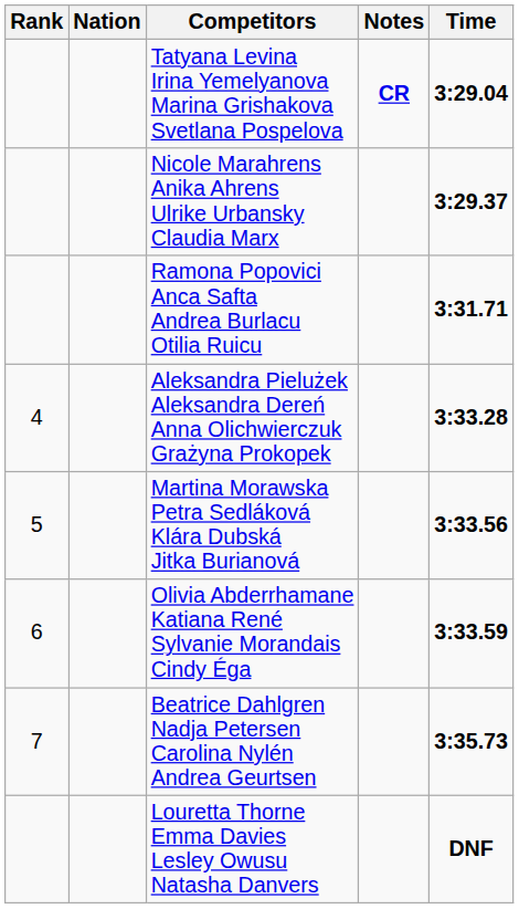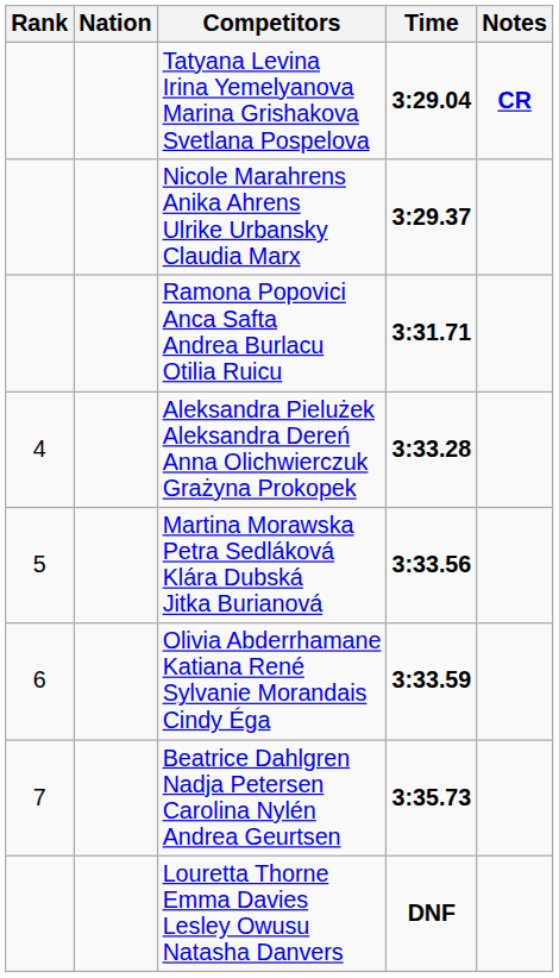 <table class="wikitable sortable" style="text-align:center">
 <tr>
 <th>Rank</th>
 <th>Nation</th>
 <th>Competitors</th>
+<th>Time</th>
 <th>Notes</th>
-<th>Time</th>
 </tr>
 <tr>
 <td></td>
 <td align=left></td>
 <td align=left><a href='#'>Tatyana Levina</a><br><a href='#'>Irina Yemelyanova</a><br><a href='#'>Marina Grishakova</a><br><a href='#'>Svetlana Pospelova</a></td>
+<td><strong>3:29.04</strong></td>
 <td><strong><a href='#'>CR</a></strong></td>
-<td><strong>3:29.04</strong></td>
 </tr>
 <tr>
 <td></td>
 <td align=left></td>
 <td align=left><a href='#'>Nicole Marahrens</a><br><a href='#'>Anika Ahrens</a><br><a href='#'>Ulrike Urbansky</a><br><a href='#'>Claudia Marx</a></td>
+<td><strong>3:29.37</strong></td>
 <td></td>
-<td><strong>3:29.37</strong></td>
 </tr>
 <tr>
 <td></td>
 <td align=left></td>
 <td align=left><a href='#'>Ramona Popovici</a><br><a href='#'>Anca Safta</a><br><a href='#'>Andrea Burlacu</a><br><a href='#'>Otilia Ruicu</a></td>
+<td><strong>3:31.71</strong></td>
 <td></td>
-<td><strong>3:31.71</strong></td>
 </tr>
 <tr>
 <td>4</td>
 <td align=left></td>
 <td align=left><a href='#'>Aleksandra Pielużek</a><br><a href='#'>Aleksandra Dereń</a><br><a href='#'>Anna Olichwierczuk</a><br><a href='#'>Grażyna Prokopek</a></td>
+<td><strong>3:33.28</strong></td>
 <td></td>
-<td><strong>3:33.28</strong></td>
 </tr>
 <tr>
 <td>5</td>
 <td align=left></td>
 <td align=left><a href='#'>Martina Morawska</a><br><a href='#'>Petra Sedláková</a><br><a href='#'>Klára Dubská</a><br><a href='#'>Jitka Burianová</a></td>
+<td><strong>3:33.56</strong></td>
 <td></td>
-<td><strong>3:33.56</strong></td>
 </tr>
 <tr>
 <td>6</td>
 <td align=left></td>
 <td align=left><a href='#'>Olivia Abderrhamane</a><br><a href='#'>Katiana René</a><br><a href='#'>Sylvanie Morandais</a><br><a href='#'>Cindy Éga</a></td>
+<td><strong>3:33.59</strong></td>
 <td></td>
-<td><strong>3:33.59</strong></td>
 </tr>
 <tr>
 <td>7</td>
 <td align=left></td>
 <td align=left><a href='#'>Beatrice Dahlgren</a><br><a href='#'>Nadja Petersen</a><br><a href='#'>Carolina Nylén</a><br><a href='#'>Andrea Geurtsen</a></td>
+<td><strong>3:35.73</strong></td>
 <td></td>
-<td><strong>3:35.73</strong></td>
 </tr>
 <tr>
 <td></td>
 <td align=left></td>
 <td align=left><a href='#'>Louretta Thorne</a><br><a href='#'>Emma Davies</a><br><a href='#'>Lesley Owusu</a><br><a href='#'>Natasha Danvers</a></td>
+<td><strong>DNF</strong></td>
 <td></td>
-<td><strong>DNF</strong></td>
 </tr>
 </table>
